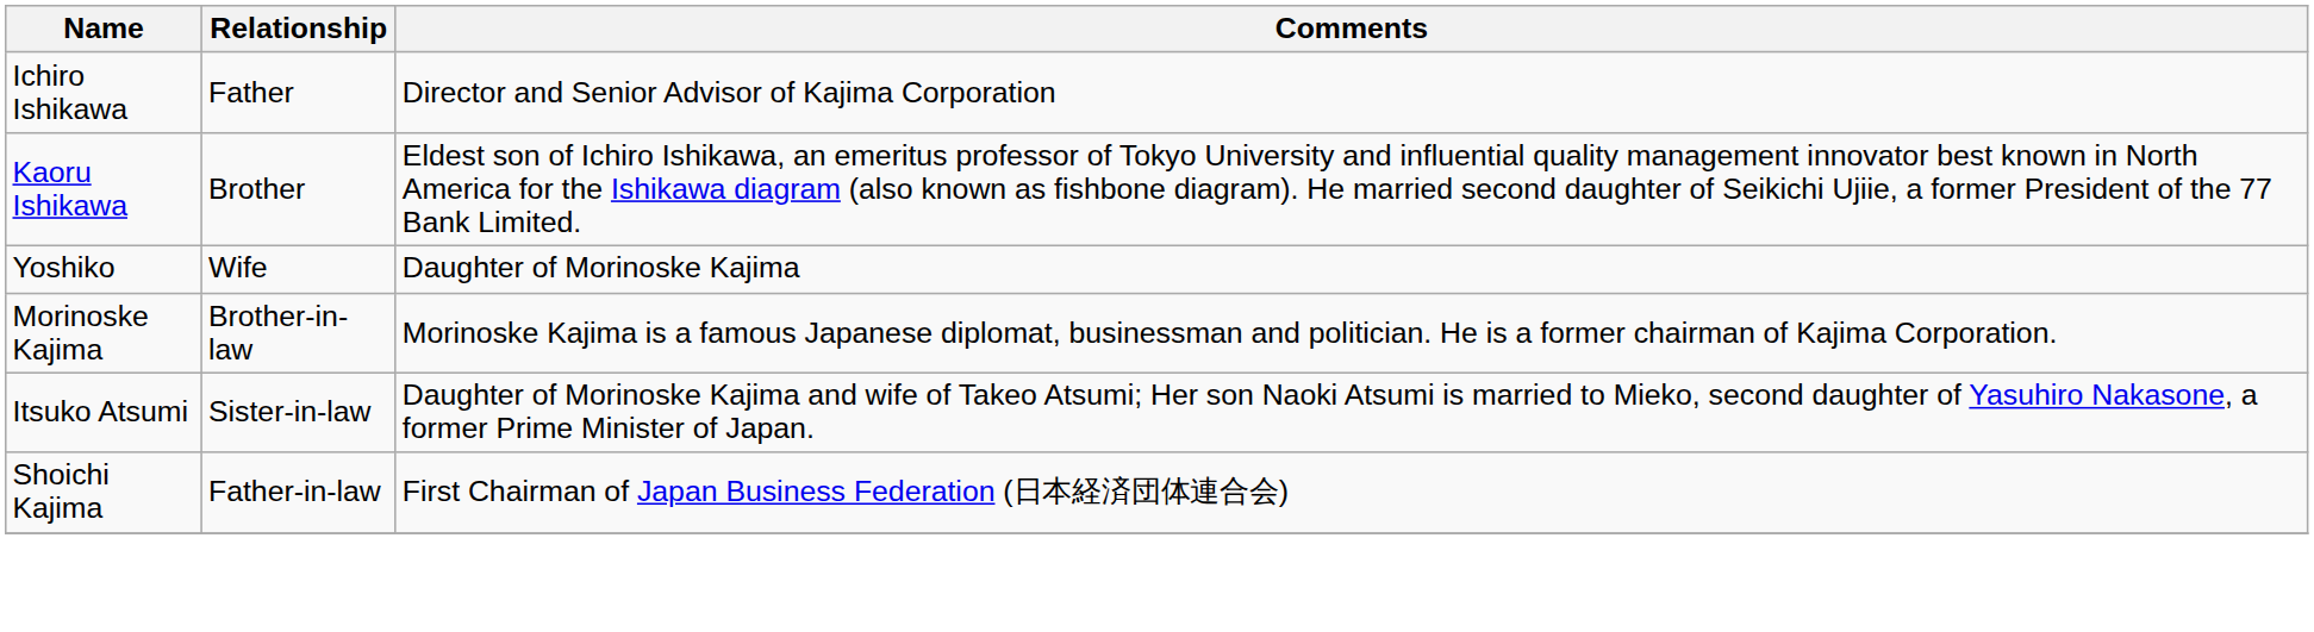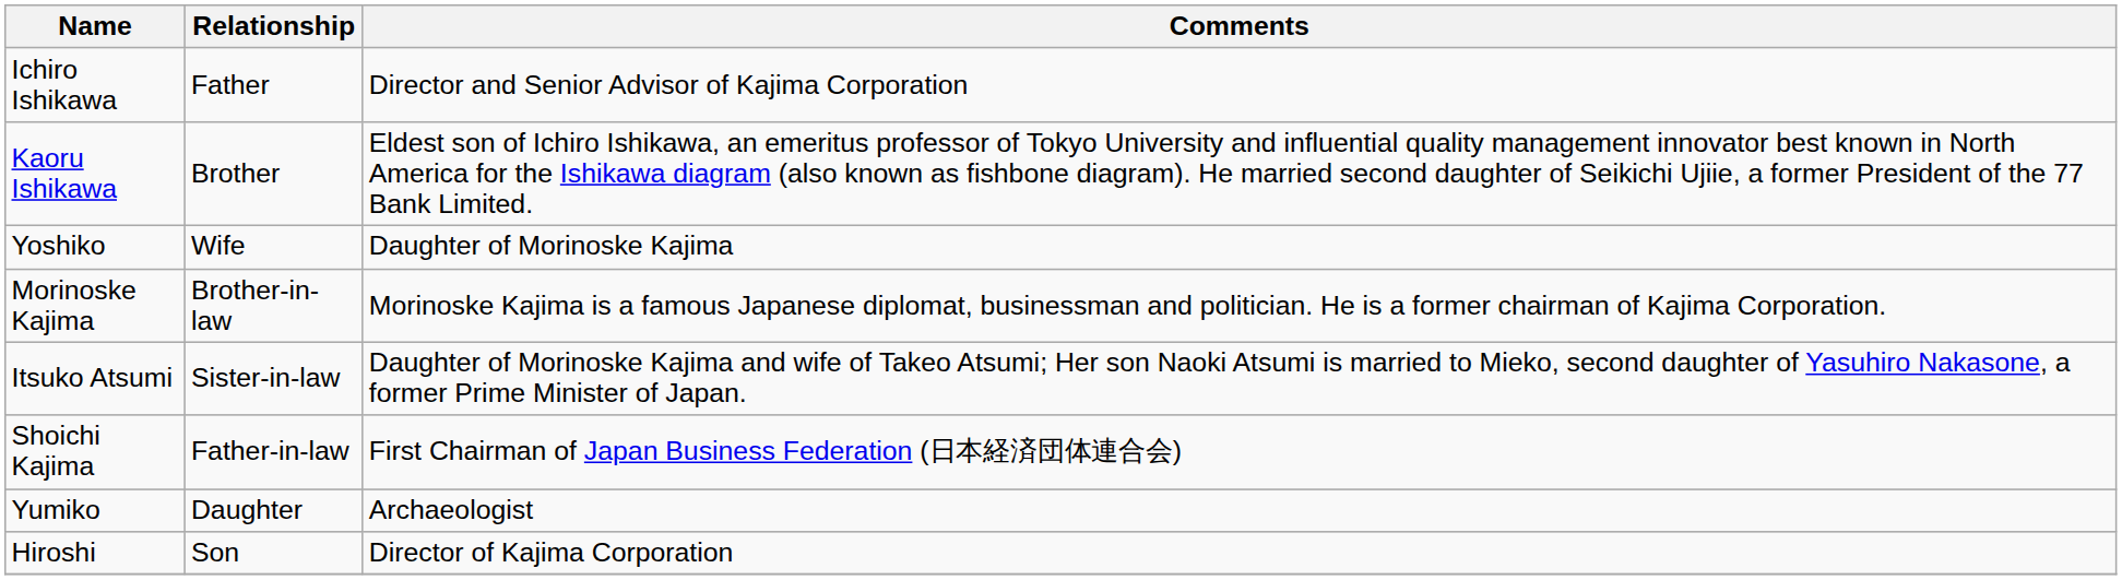 <table class="wikitable">
 <tr>
 <th>Name</th>
 <th>Relationship</th>
 <th>Comments</th>
 </tr>
 <tr>
 <td>Ichiro Ishikawa</td>
 <td>Father</td>
 <td>Director and Senior Advisor of Kajima Corporation</td>
 </tr>
 <tr>
 <td><a href='#'>Kaoru Ishikawa</a></td>
 <td>Brother</td>
 <td>Eldest son of Ichiro Ishikawa, an emeritus professor of Tokyo University and influential quality management innovator best known in North America for the <a href='#'>Ishikawa diagram</a> (also known as fishbone diagram). He married second daughter of Seikichi Ujiie, a former President of the 77 Bank Limited.</td>
 </tr>
 <tr>
 <td>Yoshiko</td>
 <td>Wife</td>
 <td>Daughter of Morinoske Kajima </td>
 </tr>
 <tr>
 <td>Morinoske Kajima</td>
 <td>Brother-in-law</td>
 <td>Morinoske Kajima is a famous Japanese diplomat, businessman and politician. He is a former chairman of Kajima Corporation.</td>
 </tr>
 <tr>
 <td>Itsuko Atsumi</td>
 <td>Sister-in-law</td>
 <td>Daughter of Morinoske Kajima and wife of Takeo Atsumi; Her son Naoki Atsumi is married to Mieko, second daughter of <a href='#'>Yasuhiro Nakasone</a>, a former Prime Minister of Japan.</td>
 </tr>
 <tr>
 <td>Shoichi Kajima</td>
 <td>Father-in-law</td>
 <td>First Chairman of <a href='#'>Japan Business Federation</a> (日本経済団体連合会)</td>
 </tr>
 <tr>
+<td>Yumiko</td>
+<td>Daughter</td>
+<td>Archaeologist</td>
+</tr>
+<tr>
+<td>Hiroshi</td>
+<td>Son</td>
+<td>Director of Kajima Corporation </td>
+</tr>
+<tr>
 </tr>
 </table>
